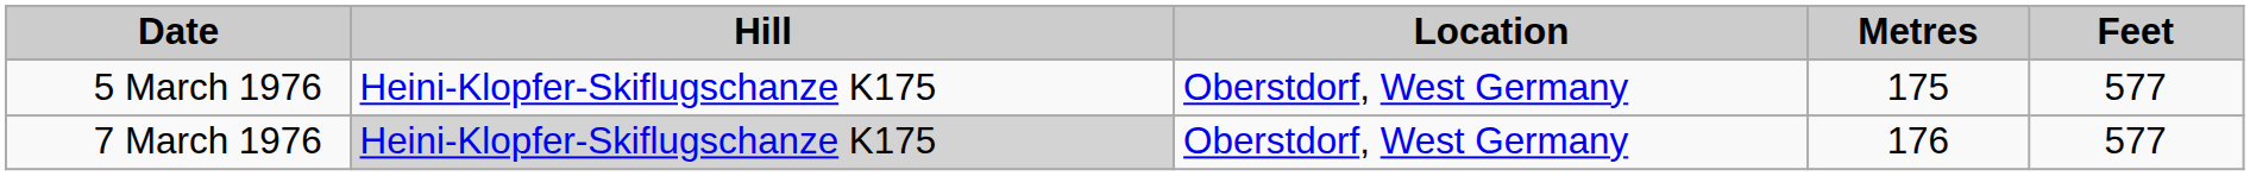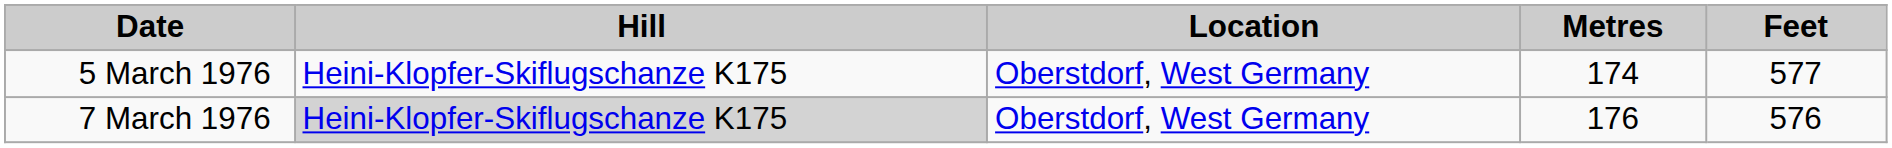 <table class="wikitable sortable" style="text-align:left; line-height:16px; width:76%;">
 <tr>
 <th style="background-color: #ccc;" width="85">Date</th>
 <th style="background-color: #ccc;" width="213">Hill</th>
 <th style="background-color: #ccc;" width="162">Location</th>
 <th style="background-color: #ccc;" width="50">Metres</th>
 <th style="background-color: #ccc;" width="50">Feet</th>
 </tr>
 <tr>
 <td align=right>5 March 1976  </td>
 <td><a href='#'>Heini-Klopfer-Skiflugschanze</a> K175</td>
 <td><a href='#'>Oberstdorf</a>, <a href='#'>West Germany</a></td>
-<td align=center>175</td>
+<td align=center>174</td>
 <td align=center>577</td>
 </tr>
 <tr>
 <td align=right>7 March 1976  </td>
 <td style="background: lightgrey;"><a href='#'>Heini-Klopfer-Skiflugschanze</a> K175</td>
 <td><a href='#'>Oberstdorf</a>, <a href='#'>West Germany</a></td>
 <td align=center>176</td>
-<td align=center>577</td>
+<td align=center>576</td>
 </tr>
 </table>
